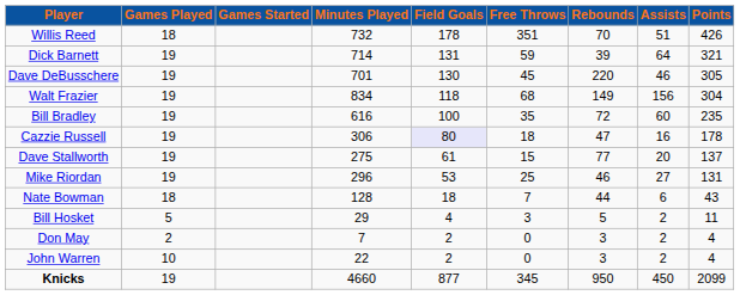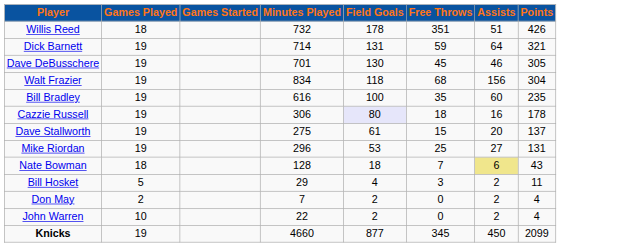 <table class="wikitable">
 <tr>
 <th style="color:#FF7518; background:#0953a0;">Player</th>
 <th style="color:#FF7518; background:#0953a0;">Games Played</th>
 <th style="color:#FF7518; background:#0953a0;">Games Started</th>
 <th style="color:#FF7518; background:#0953a0;">Minutes Played</th>
 <th style="color:#FF7518; background:#0953a0;">Field Goals</th>
 <th style="color:#FF7518; background:#0953a0;">Free Throws</th>
-<th style="color:#FF7518; background:#0953a0;">Rebounds</th>
 <th style="color:#FF7518; background:#0953a0;">Assists</th>
 <th style="color:#FF7518; background:#0953a0;">Points</th>
 </tr>
 <tr align="center">
 <td><a href='#'>Willis Reed</a></td>
 <td>18</td>
 <td></td>
 <td>732</td>
 <td>178</td>
 <td>351</td>
-<td>70</td>
 <td>51</td>
 <td>426</td>
 </tr>
 <tr align="center">
 <td><a href='#'>Dick Barnett</a></td>
 <td>19</td>
 <td></td>
 <td>714</td>
 <td>131</td>
 <td>59</td>
-<td>39</td>
 <td>64</td>
 <td>321</td>
 </tr>
 <tr align="center">
 <td><a href='#'>Dave DeBusschere</a></td>
 <td>19</td>
 <td></td>
 <td>701</td>
 <td>130</td>
 <td>45</td>
-<td>220</td>
 <td>46</td>
 <td>305</td>
 </tr>
 <tr align="center">
 <td><a href='#'>Walt Frazier</a></td>
 <td>19</td>
 <td></td>
 <td>834</td>
 <td>118</td>
 <td>68</td>
-<td>149</td>
 <td>156</td>
 <td>304</td>
 </tr>
 <tr align="center">
 <td><a href='#'>Bill Bradley</a></td>
 <td>19</td>
 <td></td>
 <td>616</td>
 <td>100</td>
 <td>35</td>
-<td>72</td>
 <td>60</td>
 <td>235</td>
 </tr>
 <tr align="center">
 <td><a href='#'>Cazzie Russell</a></td>
 <td>19</td>
 <td></td>
 <td>306</td>
 <td style="background: lavender;">80</td>
 <td>18</td>
-<td>47</td>
 <td>16</td>
 <td>178</td>
 </tr>
 <tr align="center">
 <td><a href='#'>Dave Stallworth</a></td>
 <td>19</td>
 <td></td>
 <td>275</td>
 <td>61</td>
 <td>15</td>
-<td>77</td>
 <td>20</td>
 <td>137</td>
 </tr>
 <tr align="center">
 <td><a href='#'>Mike Riordan</a></td>
 <td>19</td>
 <td></td>
 <td>296</td>
 <td>53</td>
 <td>25</td>
-<td>46</td>
 <td>27</td>
 <td>131</td>
 </tr>
 <tr align="center">
 <td><a href='#'>Nate Bowman</a></td>
 <td>18</td>
 <td></td>
 <td>128</td>
 <td>18</td>
 <td>7</td>
-<td>44</td>
-<td>6</td>
+<td style="background: khaki;">6</td>
 <td>43</td>
 </tr>
 <tr align="center">
 <td><a href='#'>Bill Hosket</a></td>
 <td>5</td>
 <td></td>
 <td>29</td>
 <td>4</td>
 <td>3</td>
-<td>5</td>
 <td>2</td>
 <td>11</td>
 </tr>
 <tr align="center">
 <td><a href='#'>Don May</a></td>
 <td>2</td>
 <td></td>
 <td>7</td>
 <td>2</td>
 <td>0</td>
-<td>3</td>
 <td>2</td>
 <td>4</td>
 </tr>
 <tr align="center">
 <td><a href='#'>John Warren</a></td>
 <td>10</td>
 <td></td>
 <td>22</td>
 <td>2</td>
 <td>0</td>
-<td>3</td>
 <td>2</td>
 <td>4</td>
 </tr>
 <tr align="center">
 <td><strong>Knicks</strong></td>
 <td>19</td>
 <td></td>
 <td>4660</td>
 <td>877</td>
 <td>345</td>
-<td>950</td>
 <td>450</td>
 <td>2099</td>
 </tr>
 </table>
